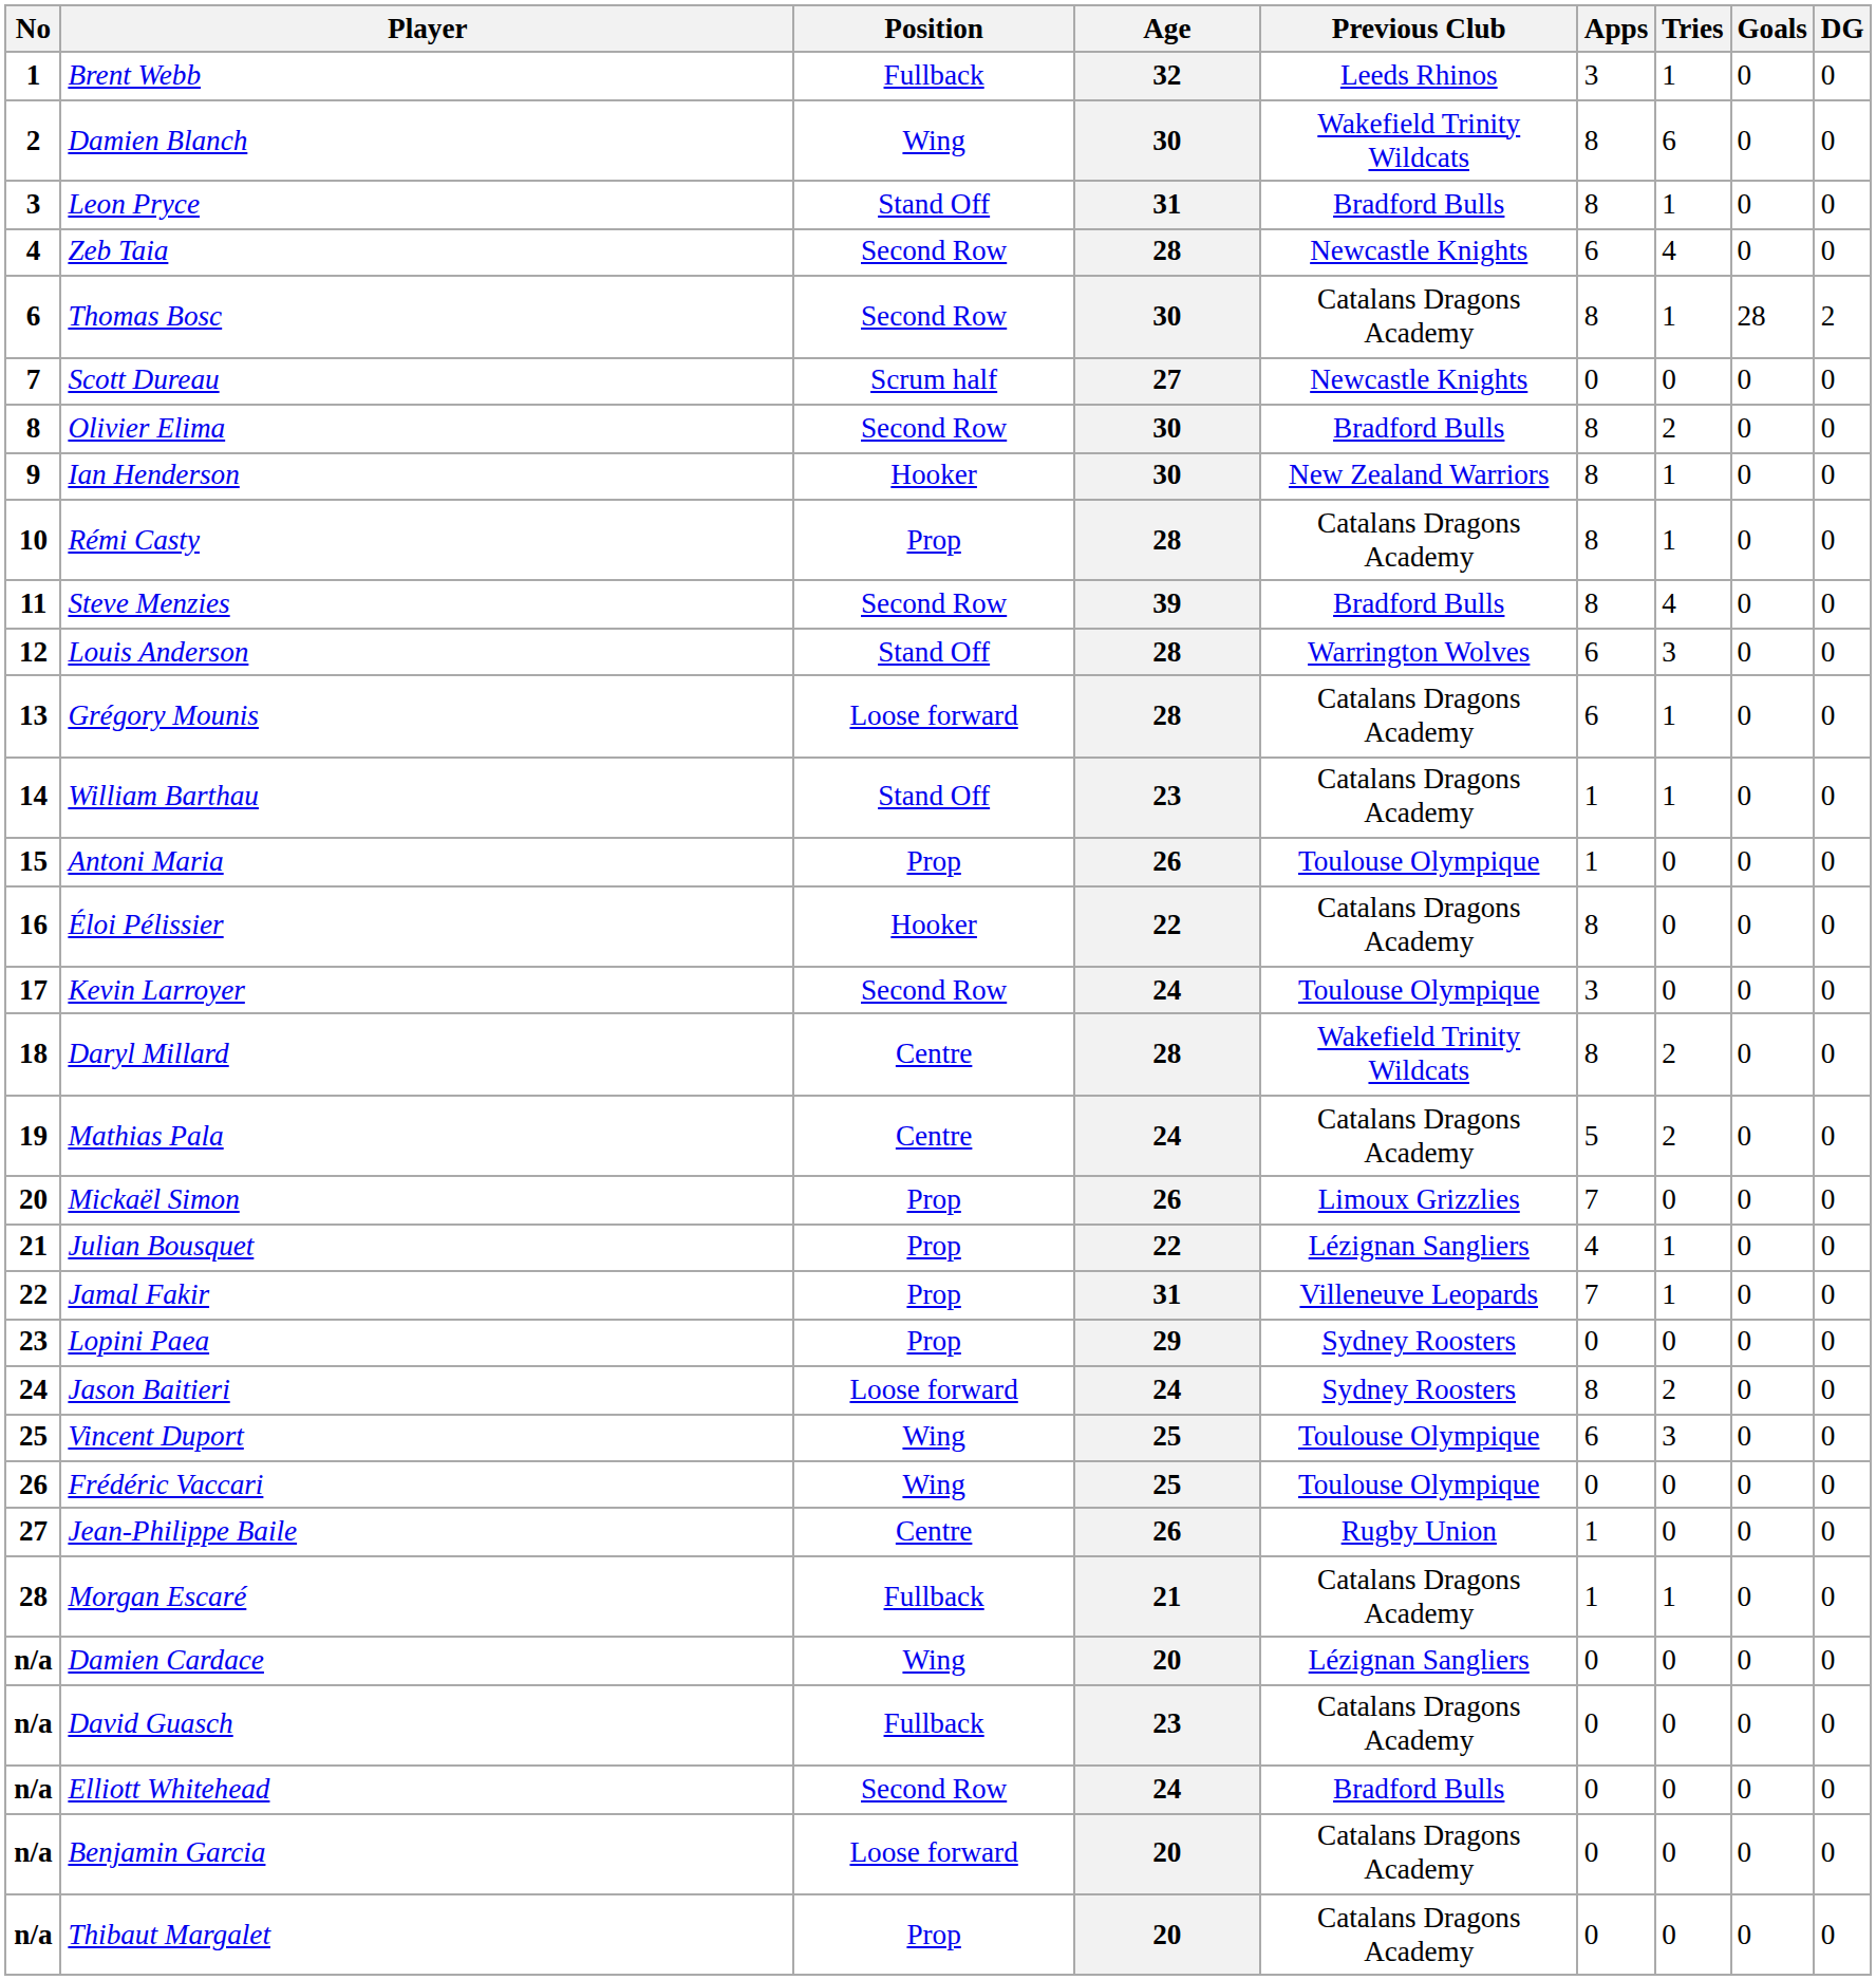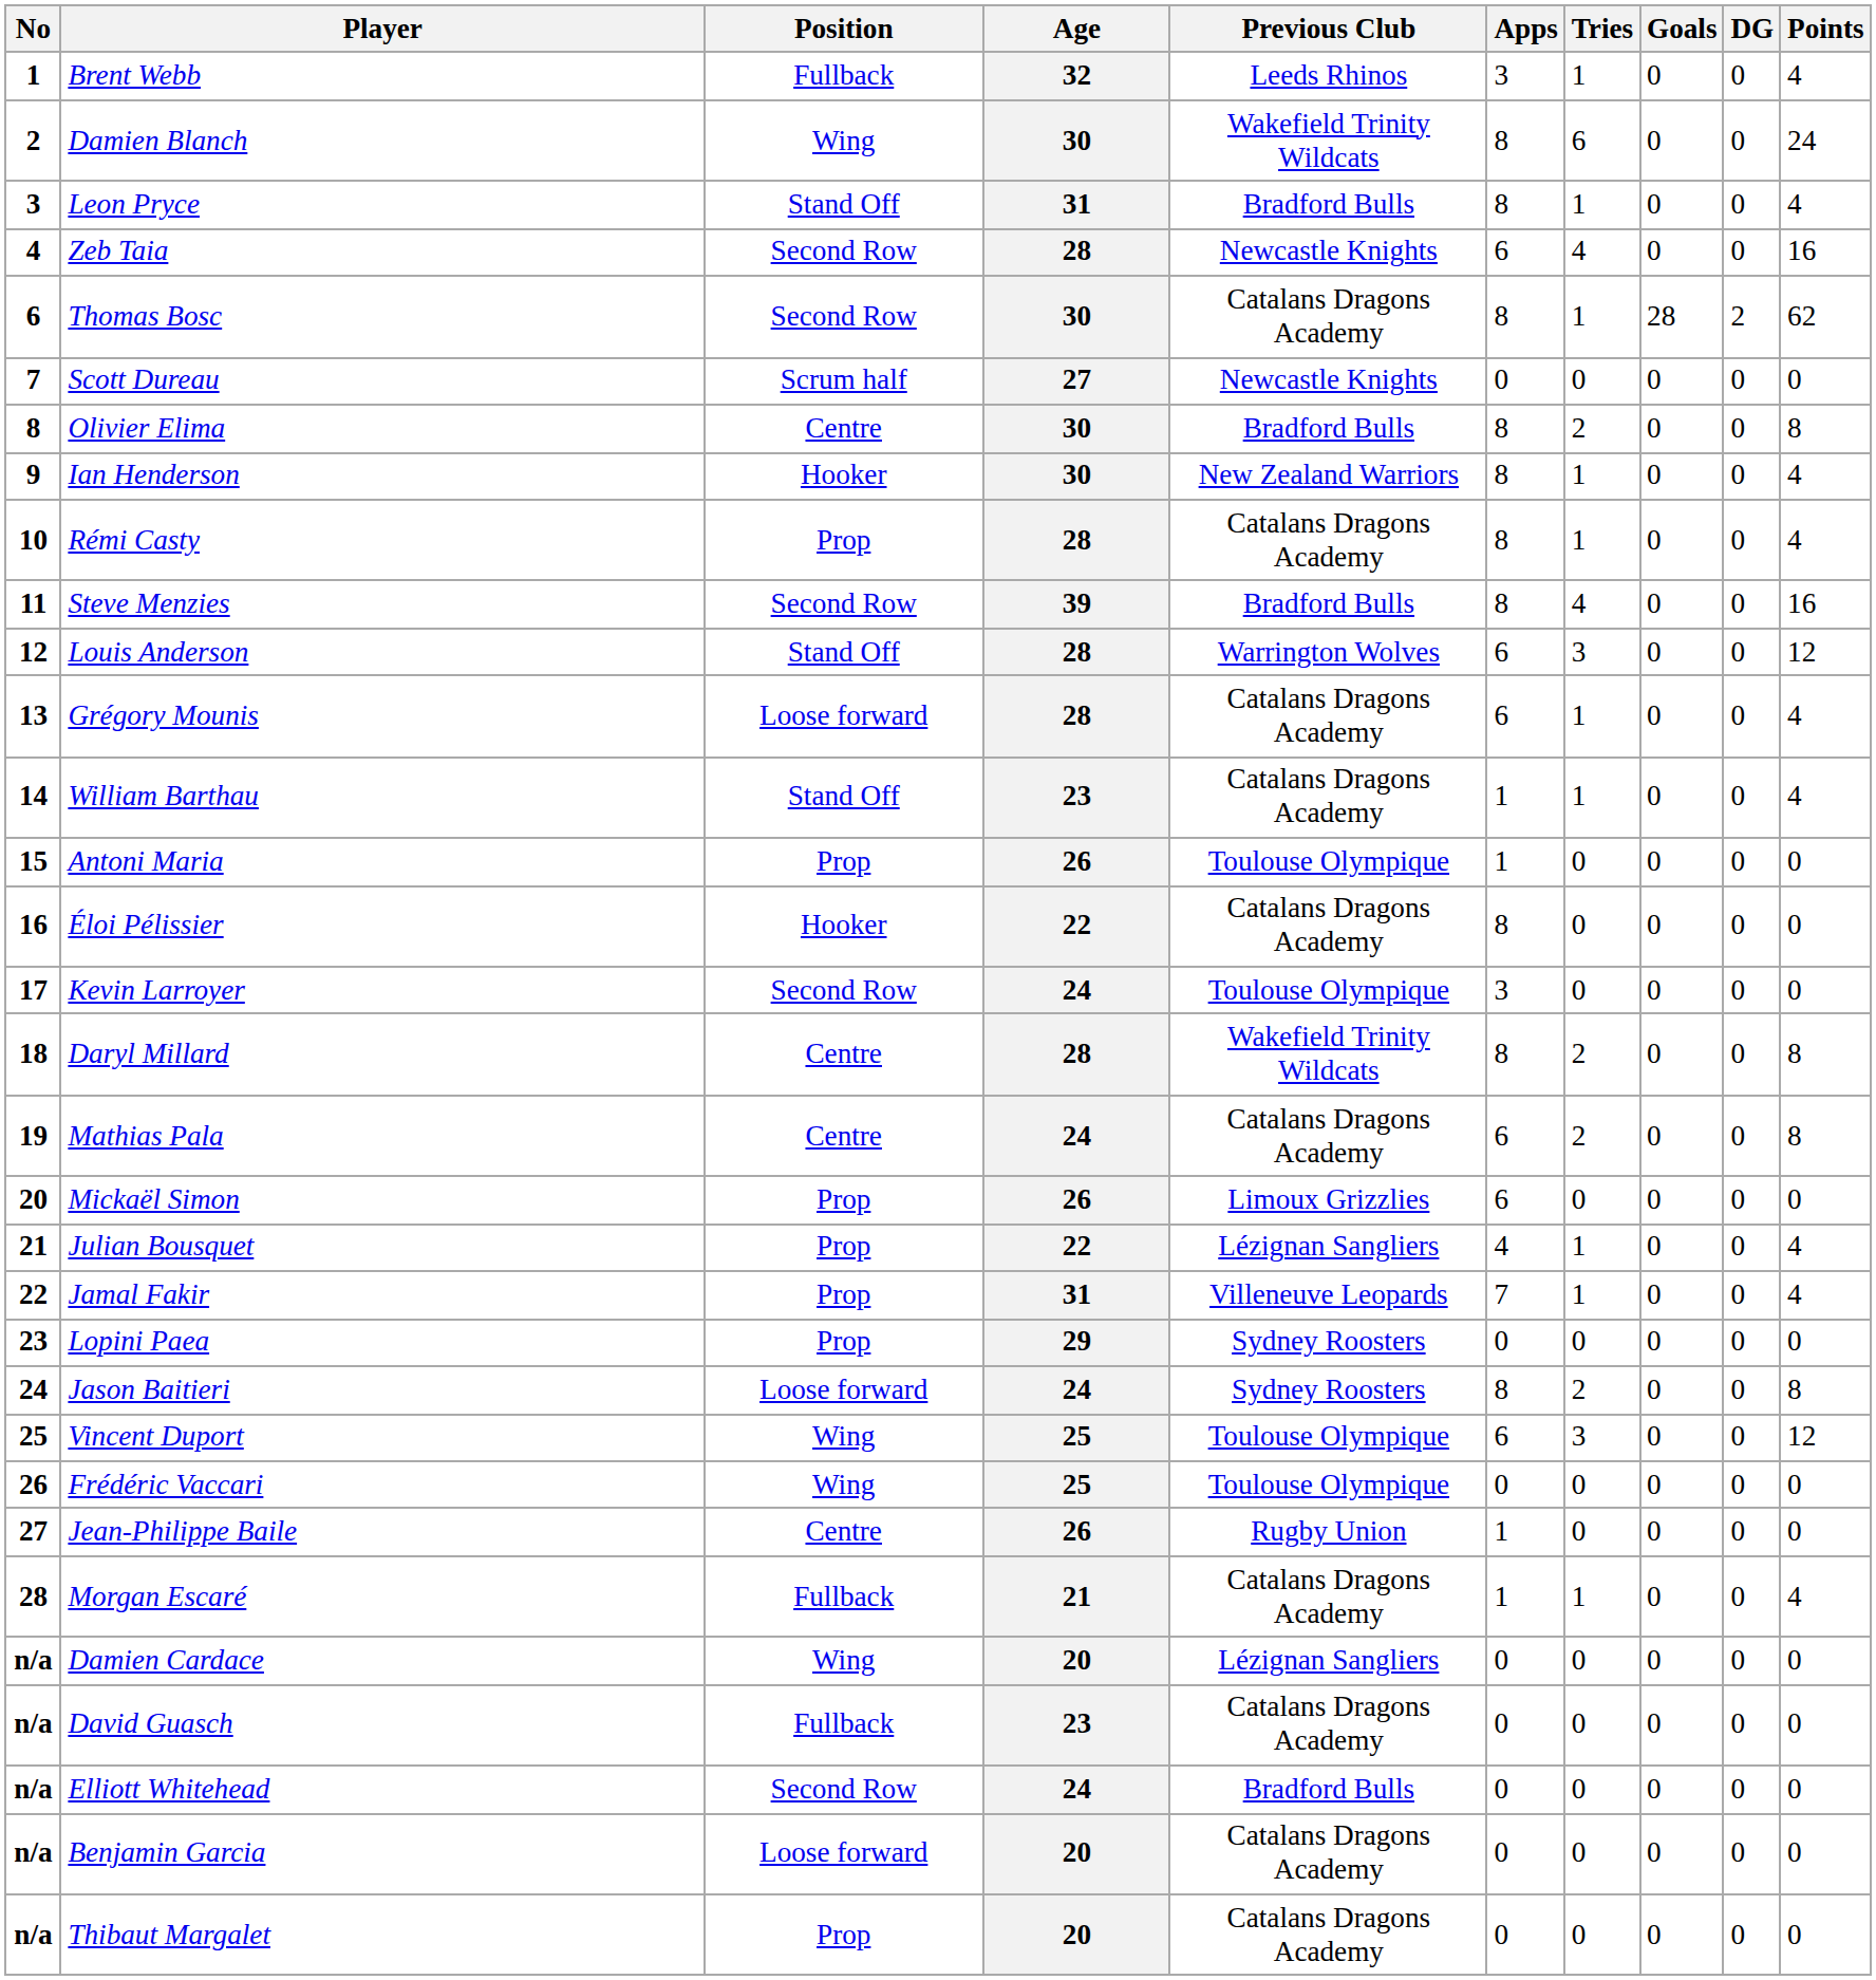 <table class="wikitable sortable"  style="width:100%; font-size:85%;">
 <tr style="background:#efefef;">
 <th width=3%>No</th>
 <th !width=47%>Player</th>
 <th width=15%>Position</th>
 <th width=1%>Age</th>
 <th width=17%>Previous Club</th>
 <th style="width:20px;">Apps</th>
 <th style="width:20px;">Tries</th>
 <th style="width:20px;">Goals</th>
 <th style="width:20px;">DG</th>
+<th style="width:20px;">Points</th>
 </tr>
 <tr style="background:#fff;">
 <td align=center><strong>1</strong></td>
 <td><em><a href='#'>Brent Webb</a></em></td>
 <td align=center><a href='#'>Fullback</a></td>
 <th width=10%>32</th>
 <td align=center><a href='#'>Leeds Rhinos</a></td>
 <td align=centre>3</td>
 <td align=centre>1</td>
 <td align=centre>0</td>
 <td align=centre>0</td>
+<td align=centre>4</td>
 </tr>
 <tr style="background:#fff;">
 <td align=center><strong>2</strong></td>
 <td><em><a href='#'>Damien Blanch</a></em></td>
 <td align=center><a href='#'>Wing</a></td>
 <th width=10%>30</th>
 <td align=center><a href='#'>Wakefield Trinity Wildcats</a></td>
 <td align=centre>8</td>
 <td align=centre>6</td>
 <td align=centre>0</td>
 <td align=centre>0</td>
+<td align=centre>24</td>
 </tr>
 <tr style="background:#fff;">
 <td align=center><strong>3</strong></td>
 <td><em><a href='#'>Leon Pryce</a></em></td>
 <td align=center><a href='#'>Stand Off</a></td>
 <th width=10%>31</th>
 <td align=center><a href='#'>Bradford Bulls</a></td>
 <td align=centre>8</td>
 <td align=centre>1</td>
 <td align=centre>0</td>
 <td align=centre>0</td>
+<td align=centre>4</td>
 </tr>
 <tr style="background:#fff;">
 <td align=center><strong>4</strong></td>
 <td><em><a href='#'>Zeb Taia</a></em></td>
 <td align=center><a href='#'>Second Row</a></td>
 <th width=10%>28</th>
 <td align=center><a href='#'>Newcastle Knights</a></td>
 <td align=centre>6</td>
 <td align=centre>4</td>
 <td align=centre>0</td>
 <td align=centre>0</td>
+<td align=centre>16</td>
 </tr>
 <tr style="background:#fff;">
 <td align=center><strong>6</strong></td>
 <td><em><a href='#'>Thomas Bosc</a></em></td>
 <td align=center><a href='#'>Second Row</a></td>
 <th width=10%>30</th>
 <td align=center>Catalans Dragons Academy</td>
 <td align=centre>8</td>
 <td align=centre>1</td>
 <td align=centre>28</td>
 <td align=centre>2</td>
+<td align=centre>62</td>
 </tr>
 <tr style="background:#fff;">
 <td align=center><strong>7</strong></td>
 <td><em><a href='#'>Scott Dureau</a></em></td>
 <td align=center><a href='#'>Scrum half</a></td>
 <th width=10%>27</th>
 <td align=center><a href='#'>Newcastle Knights</a></td>
 <td align=centre>0</td>
 <td align=centre>0</td>
 <td align=centre>0</td>
 <td align=centre>0</td>
+<td align=centre>0</td>
 </tr>
 <tr style="background:#fff;">
 <td align=center><strong>8</strong></td>
 <td><em><a href='#'>Olivier Elima</a></em></td>
-<td align=center><a href='#'>Second Row</a></td>
+<td align=center><a href='#'>Centre</a></td>
 <th width=10%>30</th>
 <td align=center><a href='#'>Bradford Bulls</a></td>
 <td align=centre>8</td>
 <td align=centre>2</td>
 <td align=centre>0</td>
 <td align=centre>0</td>
+<td align=centre>8</td>
 </tr>
 <tr style="background:#fff;">
 <td align=center><strong>9</strong></td>
 <td><em><a href='#'>Ian Henderson</a></em></td>
 <td align=center><a href='#'>Hooker</a></td>
 <th width=10%>30</th>
 <td align=center><a href='#'>New Zealand Warriors</a></td>
 <td align=centre>8</td>
 <td align=centre>1</td>
 <td align=centre>0</td>
 <td align=centre>0</td>
+<td align=centre>4</td>
 </tr>
 <tr style="background:#fff;">
 <td align=center><strong>10</strong></td>
 <td><em><a href='#'>Rémi Casty</a></em></td>
 <td align=center><a href='#'>Prop</a></td>
 <th width=10%>28</th>
 <td align=center>Catalans Dragons Academy</td>
 <td align=centre>8</td>
 <td align=centre>1</td>
 <td align=centre>0</td>
 <td align=centre>0</td>
+<td align=centre>4</td>
 </tr>
 <tr style="background:#fff;">
 <td align=center><strong>11</strong></td>
 <td><em><a href='#'>Steve Menzies</a></em></td>
 <td align=center><a href='#'>Second Row</a></td>
 <th width=10%>39</th>
 <td align=center><a href='#'>Bradford Bulls</a></td>
 <td align=centre>8</td>
 <td align=centre>4</td>
 <td align=centre>0</td>
 <td align=centre>0</td>
+<td align=centre>16</td>
 </tr>
 <tr style="background:#fff;">
 <td align=center><strong>12</strong></td>
 <td><em><a href='#'>Louis Anderson</a></em></td>
 <td align=center><a href='#'>Stand Off</a></td>
 <th width=10%>28</th>
 <td align=center><a href='#'>Warrington Wolves</a></td>
 <td align=centre>6</td>
 <td align=centre>3</td>
 <td align=centre>0</td>
 <td align=centre>0</td>
+<td align=centre>12</td>
 </tr>
 <tr style="background:#fff;">
 <td align=center><strong>13</strong></td>
 <td><em><a href='#'>Grégory Mounis</a></em></td>
 <td align=center><a href='#'>Loose forward</a></td>
 <th width=10%>28</th>
 <td align=center>Catalans Dragons Academy</td>
 <td align=centre>6</td>
 <td align=centre>1</td>
 <td align=centre>0</td>
 <td align=centre>0</td>
+<td align=centre>4</td>
 </tr>
 <tr style="background:#fff;">
 <td align=center><strong>14</strong></td>
 <td><em><a href='#'>William Barthau</a></em></td>
 <td align=center><a href='#'>Stand Off</a></td>
 <th width=10%>23</th>
 <td align=center>Catalans Dragons Academy</td>
 <td align=centre>1</td>
 <td align=centre>1</td>
 <td align=centre>0</td>
 <td align=centre>0</td>
+<td align=centre>4</td>
 </tr>
 <tr style="background:#fff;">
 <td align=center><strong>15</strong></td>
 <td><em><a href='#'>Antoni Maria</a></em></td>
 <td align=center><a href='#'>Prop</a></td>
 <th width=10%>26</th>
 <td align=center><a href='#'>Toulouse Olympique</a></td>
 <td align=centre>1</td>
+<td align=centre>0</td>
 <td align=centre>0</td>
 <td align=centre>0</td>
 <td align=centre>0</td>
 </tr>
 <tr style="background:#fff;">
 <td align=center><strong>16</strong></td>
 <td><em><a href='#'>Éloi Pélissier</a></em></td>
 <td align=center><a href='#'>Hooker</a></td>
 <th width=10%>22</th>
 <td align=center>Catalans Dragons Academy</td>
 <td align=centre>8</td>
 <td align=centre>0</td>
 <td align=centre>0</td>
 <td align=centre>0</td>
+<td align=centre>0</td>
 </tr>
 <tr style="background:#fff;">
 <td align=center><strong>17</strong></td>
 <td><em><a href='#'>Kevin Larroyer</a></em></td>
 <td align=center><a href='#'>Second Row</a></td>
 <th width=10%>24</th>
 <td align=center><a href='#'>Toulouse Olympique</a></td>
 <td align=centre>3</td>
+<td align=centre>0</td>
 <td align=centre>0</td>
 <td align=centre>0</td>
 <td align=centre>0</td>
 </tr>
 <tr style="background:#fff;">
 <td align=center><strong>18</strong></td>
 <td><em><a href='#'>Daryl Millard</a></em></td>
 <td align=center><a href='#'>Centre</a></td>
 <th width=10%>28</th>
 <td align=center><a href='#'>Wakefield Trinity Wildcats</a></td>
 <td align=centre>8</td>
 <td align=centre>2</td>
 <td align=centre>0</td>
 <td align=centre>0</td>
+<td align=centre>8</td>
 </tr>
 <tr style="background:#fff;">
 <td align=center><strong>19</strong></td>
 <td><em><a href='#'>Mathias Pala</a></em></td>
 <td align=center><a href='#'>Centre</a></td>
 <th width=10%>24</th>
 <td align=center>Catalans Dragons Academy</td>
-<td align=centre>5</td>
+<td align=centre>6</td>
 <td align=centre>2</td>
 <td align=centre>0</td>
 <td align=centre>0</td>
+<td align=centre>8</td>
 </tr>
 <tr style="background:#fff;">
 <td align=center><strong>20</strong></td>
 <td><em><a href='#'>Mickaël Simon</a></em></td>
 <td align=center><a href='#'>Prop</a></td>
 <th width=10%>26</th>
 <td align=center><a href='#'>Limoux Grizzlies</a></td>
-<td align=centre>7</td>
+<td align=centre>6</td>
+<td align=centre>0</td>
 <td align=centre>0</td>
 <td align=centre>0</td>
 <td align=centre>0</td>
 </tr>
 <tr style="background:#fff;">
 <td align=center><strong>21</strong></td>
 <td><em><a href='#'>Julian Bousquet</a></em></td>
 <td align=center><a href='#'>Prop</a></td>
 <th width=10%>22</th>
 <td align=center><a href='#'>Lézignan Sangliers</a></td>
 <td align=centre>4</td>
 <td align=centre>1</td>
 <td align=centre>0</td>
 <td align=centre>0</td>
+<td align=centre>4</td>
 </tr>
 <tr style="background:#fff;">
 <td align=center><strong>22</strong></td>
 <td><em><a href='#'>Jamal Fakir</a></em></td>
 <td align=center><a href='#'>Prop</a></td>
 <th width=10%>31</th>
 <td align=center><a href='#'>Villeneuve Leopards</a></td>
 <td align=centre>7</td>
 <td align=centre>1</td>
 <td align=centre>0</td>
 <td align=centre>0</td>
+<td align=centre>4</td>
 </tr>
 <tr style="background:#fff;">
 <td align=center><strong>23</strong></td>
 <td><em><a href='#'>Lopini Paea</a></em></td>
 <td align=center><a href='#'>Prop</a></td>
 <th width=10%>29</th>
 <td align=center><a href='#'>Sydney Roosters</a></td>
+<td align=centre>0</td>
 <td align=centre>0</td>
 <td align=centre>0</td>
 <td align=centre>0</td>
 <td align=centre>0</td>
 </tr>
 <tr style="background:#fff;">
 <td align=center><strong>24</strong></td>
 <td><em><a href='#'>Jason Baitieri</a></em></td>
 <td align=center><a href='#'>Loose forward</a></td>
 <th width=10%>24</th>
 <td align=center><a href='#'>Sydney Roosters</a></td>
 <td align=centre>8</td>
 <td align=centre>2</td>
 <td align=centre>0</td>
 <td align=centre>0</td>
+<td align=centre>8</td>
 </tr>
 <tr style="background:#fff;">
 <td align=center><strong>25</strong></td>
 <td><em><a href='#'>Vincent Duport</a></em></td>
 <td align=center><a href='#'>Wing</a></td>
 <th width=10%>25</th>
 <td align=center><a href='#'>Toulouse Olympique</a></td>
 <td align=centre>6</td>
 <td align=centre>3</td>
 <td align=centre>0</td>
 <td align=centre>0</td>
+<td align=centre>12</td>
 </tr>
 <tr style="background:#fff;">
 <td align=center><strong>26</strong></td>
 <td><em><a href='#'>Frédéric Vaccari</a></em></td>
 <td align=center><a href='#'>Wing</a></td>
 <th width=10%>25</th>
 <td align=center><a href='#'>Toulouse Olympique</a></td>
+<td align=centre>0</td>
 <td align=centre>0</td>
 <td align=centre>0</td>
 <td align=centre>0</td>
 <td align=centre>0</td>
 </tr>
 <tr style="background:#fff;">
 <td align=center><strong>27</strong></td>
 <td><em><a href='#'>Jean-Philippe Baile</a></em></td>
 <td align=center><a href='#'>Centre</a></td>
 <th width=10%>26</th>
 <td align=center><a href='#'>Rugby Union</a></td>
 <td align=centre>1</td>
 <td align=centre>0</td>
 <td align=centre>0</td>
 <td align=centre>0</td>
+<td align=centre>0</td>
 </tr>
 <tr style="background:#fff;">
 <td align=center><strong>28</strong></td>
 <td><em><a href='#'>Morgan Escaré</a></em></td>
 <td align=center><a href='#'>Fullback</a></td>
 <th width=10%>21</th>
 <td align=center>Catalans Dragons Academy</td>
 <td align=centre>1</td>
 <td align=centre>1</td>
 <td align=centre>0</td>
 <td align=centre>0</td>
+<td align=centre>4</td>
 </tr>
 <tr style="background:#fff;">
 <td align=center><strong>n/a</strong></td>
 <td><em><a href='#'>Damien Cardace</a></em></td>
 <td align=center><a href='#'>Wing</a></td>
 <th width=10%>20</th>
 <td align=center><a href='#'>Lézignan Sangliers</a></td>
+<td align=centre>0</td>
 <td align=centre>0</td>
 <td align=centre>0</td>
 <td align=centre>0</td>
 <td align=centre>0</td>
 </tr>
 <tr style="background:#fff;">
 <td align=center><strong>n/a</strong></td>
 <td><em><a href='#'>David Guasch</a></em></td>
 <td align=center><a href='#'>Fullback</a></td>
 <th width=10%>23</th>
 <td align=center>Catalans Dragons Academy</td>
 <td align=centre>0</td>
 <td align=centre>0</td>
 <td align=centre>0</td>
 <td align=centre>0</td>
+<td align=centre>0</td>
 </tr>
 <tr style="background:#fff;">
 <td align=center><strong>n/a</strong></td>
 <td><em><a href='#'>Elliott Whitehead</a></em></td>
 <td align=center><a href='#'>Second Row</a></td>
 <th width=10%>24</th>
 <td align=center><a href='#'>Bradford Bulls</a></td>
+<td align=centre>0</td>
 <td align=centre>0</td>
 <td align=centre>0</td>
 <td align=centre>0</td>
 <td align=centre>0</td>
 </tr>
 <tr style="background:#fff;">
 <td align=center><strong>n/a</strong></td>
 <td><em><a href='#'>Benjamin Garcia</a></em></td>
 <td align=center><a href='#'>Loose forward</a></td>
 <th width=10%>20</th>
 <td align=center>Catalans Dragons Academy</td>
 <td align=centre>0</td>
 <td align=centre>0</td>
 <td align=centre>0</td>
 <td align=centre>0</td>
+<td align=centre>0</td>
 </tr>
 <tr style="background:#fff;">
 <td align=center><strong>n/a</strong></td>
 <td><em><a href='#'>Thibaut Margalet</a></em></td>
 <td align=center><a href='#'>Prop</a></td>
 <th width=10%>20</th>
 <td align=center>Catalans Dragons Academy</td>
 <td align=centre>0</td>
 <td align=centre>0</td>
 <td align=centre>0</td>
 <td align=centre>0</td>
+<td align=centre>0</td>
 </tr>
 </table>
